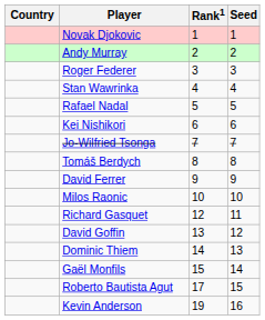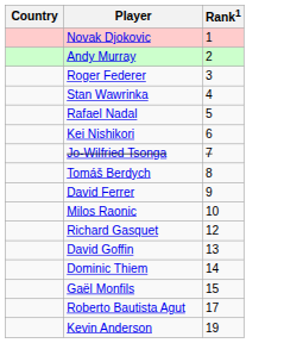 <table class="wikitable" border="1">
 <tr>
 <th width="70">Country</th>
 <th width="175">Player</th>
 <th>Rank<sup>1</sup></th>
-<th>Seed</th>
 </tr>
 <tr bgcolor=#fcc>
 <td></td>
 <td><a href='#'>Novak Djokovic</a></td>
-<td>1</td>
 <td>1</td>
 </tr>
 <tr bgcolor=#cfc>
 <td></td>
 <td><a href='#'>Andy Murray</a></td>
 <td>2</td>
-<td>2</td>
 </tr>
 <tr>
 <td></td>
 <td><a href='#'>Roger Federer</a></td>
-<td>3</td>
 <td>3</td>
 </tr>
 <tr>
 <td></td>
 <td><a href='#'>Stan Wawrinka</a></td>
 <td>4</td>
-<td>4</td>
 </tr>
 <tr>
 <td></td>
 <td><a href='#'>Rafael Nadal</a></td>
-<td>5</td>
 <td>5</td>
 </tr>
 <tr>
 <td></td>
 <td><a href='#'>Kei Nishikori</a></td>
 <td>6</td>
-<td>6</td>
 </tr>
 <tr>
 <td><s></s></td>
 <td><s><a href='#'>Jo-Wilfried Tsonga</a></s></td>
-<td><s>7</s></td>
 <td><s>7</s></td>
 </tr>
 <tr>
 <td></td>
 <td><a href='#'>Tomáš Berdych</a></td>
 <td>8</td>
-<td>8</td>
 </tr>
 <tr>
 <td></td>
 <td><a href='#'>David Ferrer</a></td>
-<td>9</td>
 <td>9</td>
 </tr>
 <tr>
 <td></td>
 <td><a href='#'>Milos Raonic</a></td>
 <td>10</td>
-<td>10</td>
 </tr>
 <tr>
 <td></td>
 <td><a href='#'>Richard Gasquet</a></td>
 <td>12</td>
-<td>11</td>
 </tr>
 <tr>
 <td></td>
 <td><a href='#'>David Goffin</a></td>
 <td>13</td>
-<td>12</td>
 </tr>
 <tr>
 <td></td>
 <td><a href='#'>Dominic Thiem</a></td>
 <td>14</td>
-<td>13</td>
 </tr>
 <tr>
 <td></td>
 <td><a href='#'>Gaël Monfils</a></td>
 <td>15</td>
-<td>14</td>
 </tr>
 <tr>
 <td></td>
 <td><a href='#'>Roberto Bautista Agut</a></td>
 <td>17</td>
-<td>15</td>
 </tr>
 <tr>
 <td></td>
 <td><a href='#'>Kevin Anderson</a></td>
 <td>19</td>
-<td>16</td>
 </tr>
 </table>
